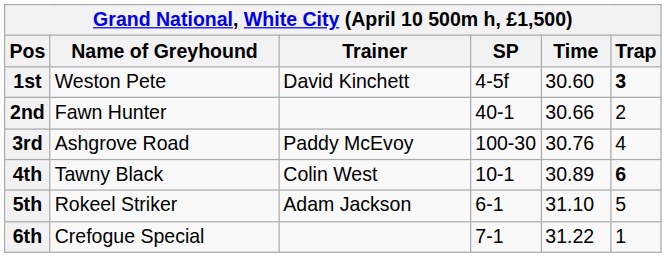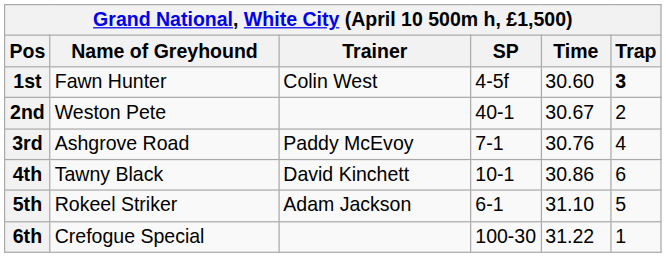 <table class="wikitable">
 <tr>
 <th colspan="6"><a href='#'>Grand National</a>, <a href='#'>White City</a> (April 10 500m h, £1,500)</th>
 </tr>
 <tr>
 <th width=30>Pos</th>
 <th width=180>Name of Greyhound</th>
 <th width=150>Trainer</th>
 <th width=50>SP</th>
 <th width=50>Time</th>
 <th width=30>Trap</th>
 </tr>
 <tr>
 <th>1st</th>
-<td>Weston Pete</td>
-<td>David Kinchett</td>
+<td>Fawn Hunter</td>
+<td>Colin West</td>
 <td>4-5f</td>
 <td>30.60</td>
 <td><strong>3</strong></td>
 </tr>
 <tr>
 <th>2nd</th>
-<td>Fawn Hunter</td>
+<td>Weston Pete</td>
 <td></td>
 <td>40-1</td>
-<td>30.66</td>
+<td>30.67</td>
 <td>2</td>
 </tr>
 <tr>
 <th>3rd</th>
 <td>Ashgrove Road</td>
 <td>Paddy McEvoy</td>
-<td>100-30</td>
+<td>7-1</td>
 <td>30.76</td>
 <td>4</td>
 </tr>
 <tr>
 <th>4th</th>
 <td>Tawny Black</td>
-<td>Colin West</td>
+<td>David Kinchett</td>
 <td>10-1</td>
-<td>30.89</td>
-<td><strong>6</strong></td>
+<td>30.86</td>
+<td>6</td>
 </tr>
 <tr>
 <th>5th</th>
 <td>Rokeel Striker</td>
 <td>Adam Jackson</td>
 <td>6-1</td>
 <td>31.10</td>
 <td>5</td>
 </tr>
 <tr>
 <th>6th</th>
 <td>Crefogue Special</td>
 <td></td>
-<td>7-1</td>
+<td>100-30</td>
 <td>31.22</td>
 <td>1</td>
 </tr>
 </table>
